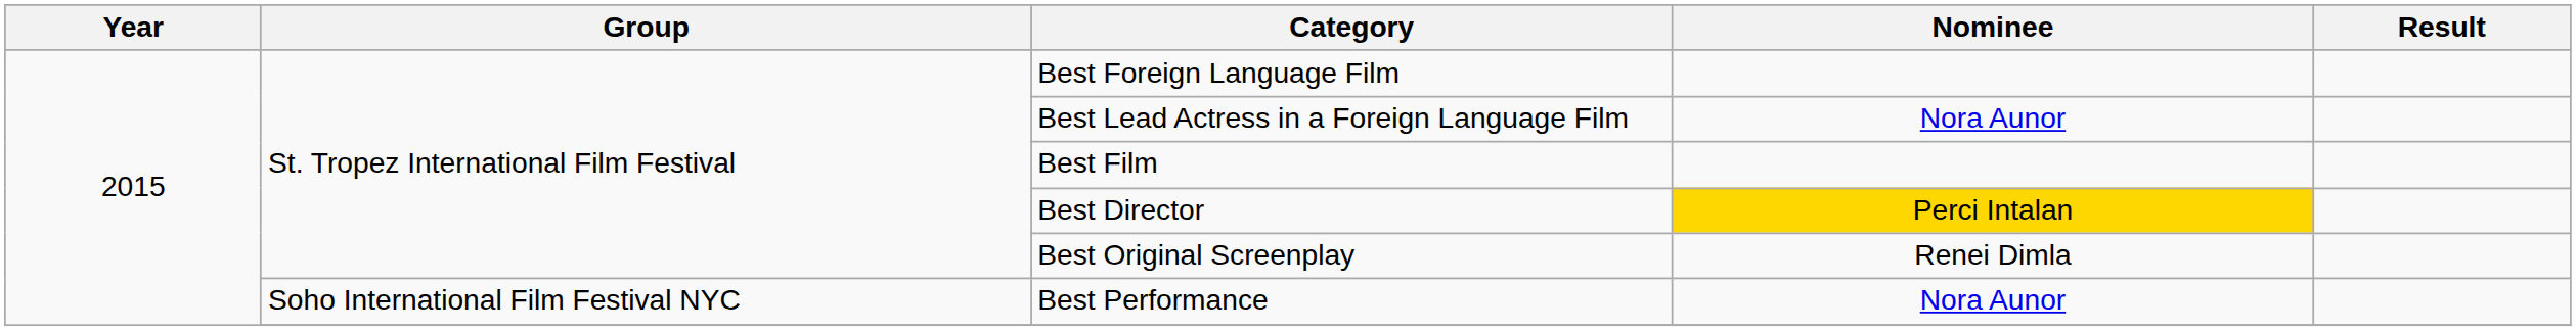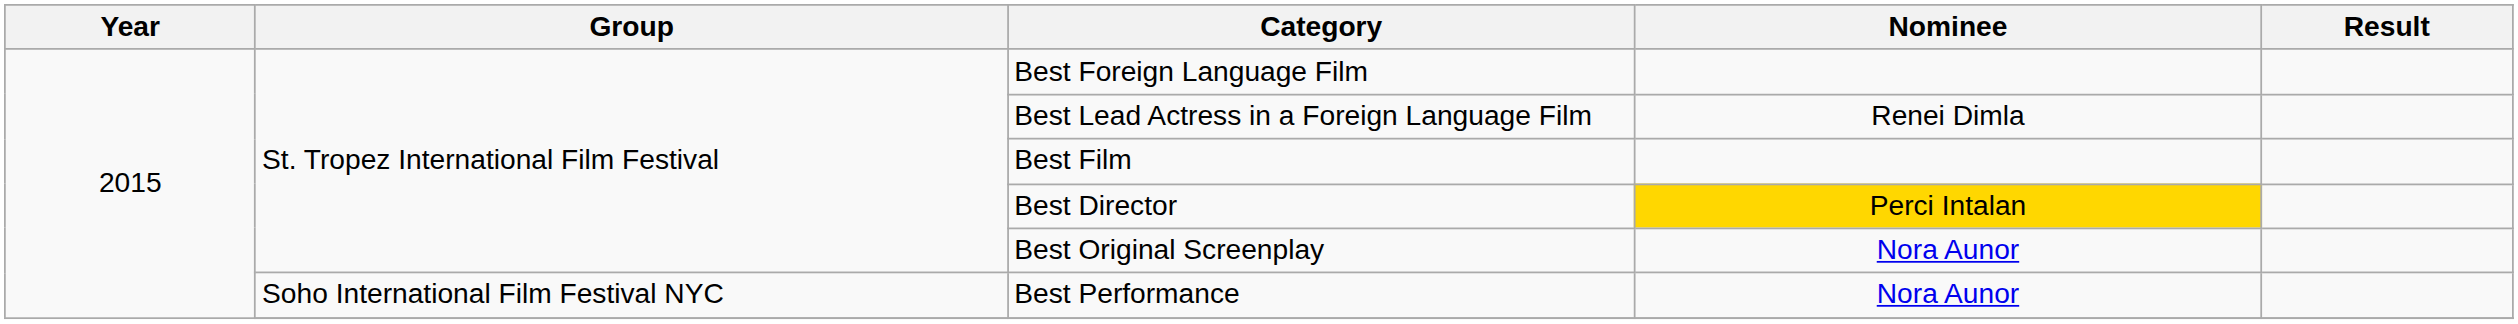 <table width="90%" class="wikitable sortable">
 <tr>
 <th width="10%">Year</th>
 <th width="30%">Group</th>
 <th width="25%">Category</th>
 <th width="25%">Nominee</th>
 <th width="10%">Result</th>
 </tr>
 <tr>
 <td rowspan="25" align="center">2015</td>
 <td rowspan="5" align="left">St. Tropez International Film Festival</td>
 <td align="left">Best Foreign Language Film</td>
 <td align="center"></td>
 <td></td>
 </tr>
 <tr>
 <td align="left">Best Lead Actress in a Foreign Language Film</td>
-<td align="center"><a href='#'>Nora Aunor</a></td>
+<td align="center">Renei Dimla</td>
 <td></td>
 </tr>
 <tr>
 <td align="left">Best Film</td>
 <td align="center"></td>
 <td></td>
 </tr>
 <tr>
 <td align="left">Best Director</td>
 <td align="center" style="background: gold;">Perci Intalan</td>
 <td></td>
 </tr>
 <tr>
 <td align="left">Best Original Screenplay</td>
-<td align="center">Renei Dimla</td>
+<td align="center"><a href='#'>Nora Aunor</a></td>
 <td></td>
 </tr>
 <tr>
 <td align="left">Soho International Film Festival NYC</td>
 <td align="left">Best Performance</td>
 <td align="center"><a href='#'>Nora Aunor</a></td>
 <td></td>
 </tr>
 <tr>
 </tr>
 </table>
